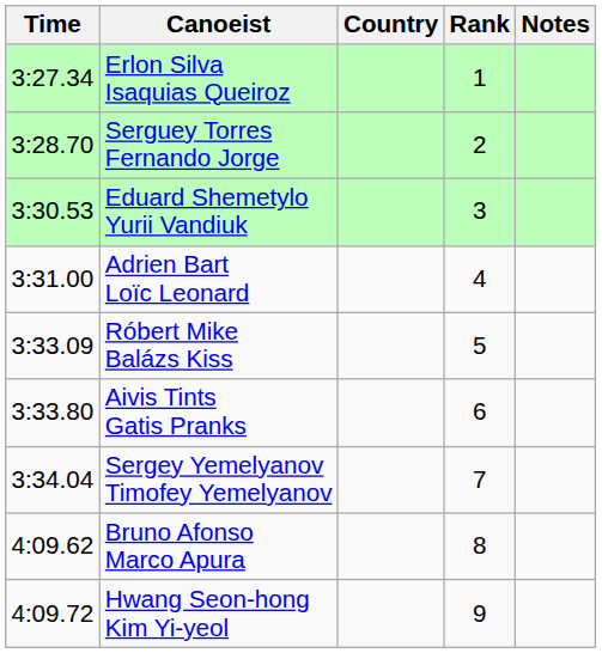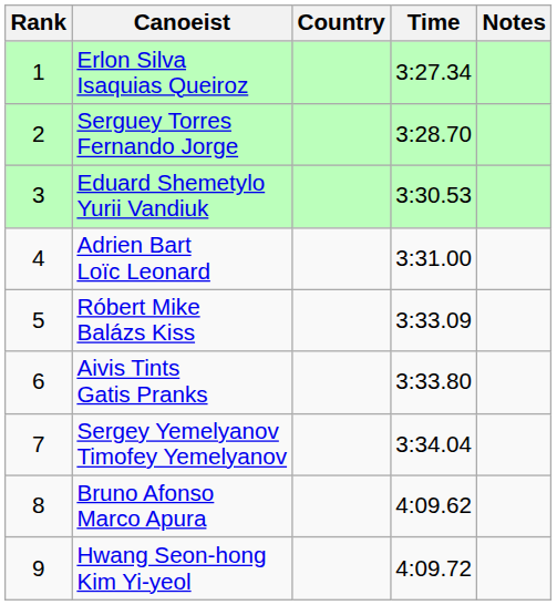 <table class="wikitable" style="text-align:center">
 <tr>
-<th>Time</th>
+<th>Rank</th>
 <th>Canoeist</th>
 <th>Country</th>
-<th>Rank</th>
+<th>Time</th>
 <th>Notes</th>
 </tr>
 <tr bgcolor=bbffbb>
-<td>3:27.34</td>
+<td>1</td>
 <td align="left"><a href='#'>Erlon Silva</a><br><a href='#'>Isaquias Queiroz</a></td>
 <td align="left"></td>
-<td>1</td>
+<td>3:27.34</td>
 <td></td>
 </tr>
 <tr bgcolor=bbffbb>
-<td>3:28.70</td>
+<td>2</td>
 <td align="left"><a href='#'>Serguey Torres</a><br><a href='#'>Fernando Jorge</a></td>
 <td align="left"></td>
-<td>2</td>
+<td>3:28.70</td>
 <td></td>
 </tr>
 <tr bgcolor=bbffbb>
-<td>3:30.53</td>
+<td>3</td>
 <td align="left"><a href='#'>Eduard Shemetylo</a><br><a href='#'>Yurii Vandiuk</a></td>
 <td align="left"></td>
-<td>3</td>
+<td>3:30.53</td>
 <td></td>
 </tr>
 <tr>
-<td>3:31.00</td>
+<td>4</td>
 <td align="left"><a href='#'>Adrien Bart</a><br><a href='#'>Loïc Leonard</a></td>
 <td align="left"></td>
-<td>4</td>
+<td>3:31.00</td>
 <td></td>
 </tr>
 <tr>
-<td>3:33.09</td>
+<td>5</td>
 <td align="left"><a href='#'>Róbert Mike</a><br><a href='#'>Balázs Kiss</a></td>
 <td align="left"></td>
-<td>5</td>
+<td>3:33.09</td>
 <td></td>
 </tr>
 <tr>
-<td>3:33.80</td>
+<td>6</td>
 <td align="left"><a href='#'>Aivis Tints</a><br><a href='#'>Gatis Pranks</a></td>
 <td align="left"></td>
-<td>6</td>
+<td>3:33.80</td>
 <td></td>
 </tr>
 <tr>
-<td>3:34.04</td>
+<td>7</td>
 <td align="left"><a href='#'>Sergey Yemelyanov</a><br><a href='#'>Timofey Yemelyanov</a></td>
 <td align="left"></td>
-<td>7</td>
+<td>3:34.04</td>
 <td></td>
 </tr>
 <tr>
-<td>4:09.62</td>
+<td>8</td>
 <td align="left"><a href='#'>Bruno Afonso</a><br><a href='#'>Marco Apura</a></td>
 <td align="left"></td>
-<td>8</td>
+<td>4:09.62</td>
 <td></td>
 </tr>
 <tr>
-<td>4:09.72</td>
+<td>9</td>
 <td align="left"><a href='#'>Hwang Seon-hong</a><br><a href='#'>Kim Yi-yeol</a></td>
 <td align="left"></td>
-<td>9</td>
+<td>4:09.72</td>
 <td></td>
 </tr>
 </table>
